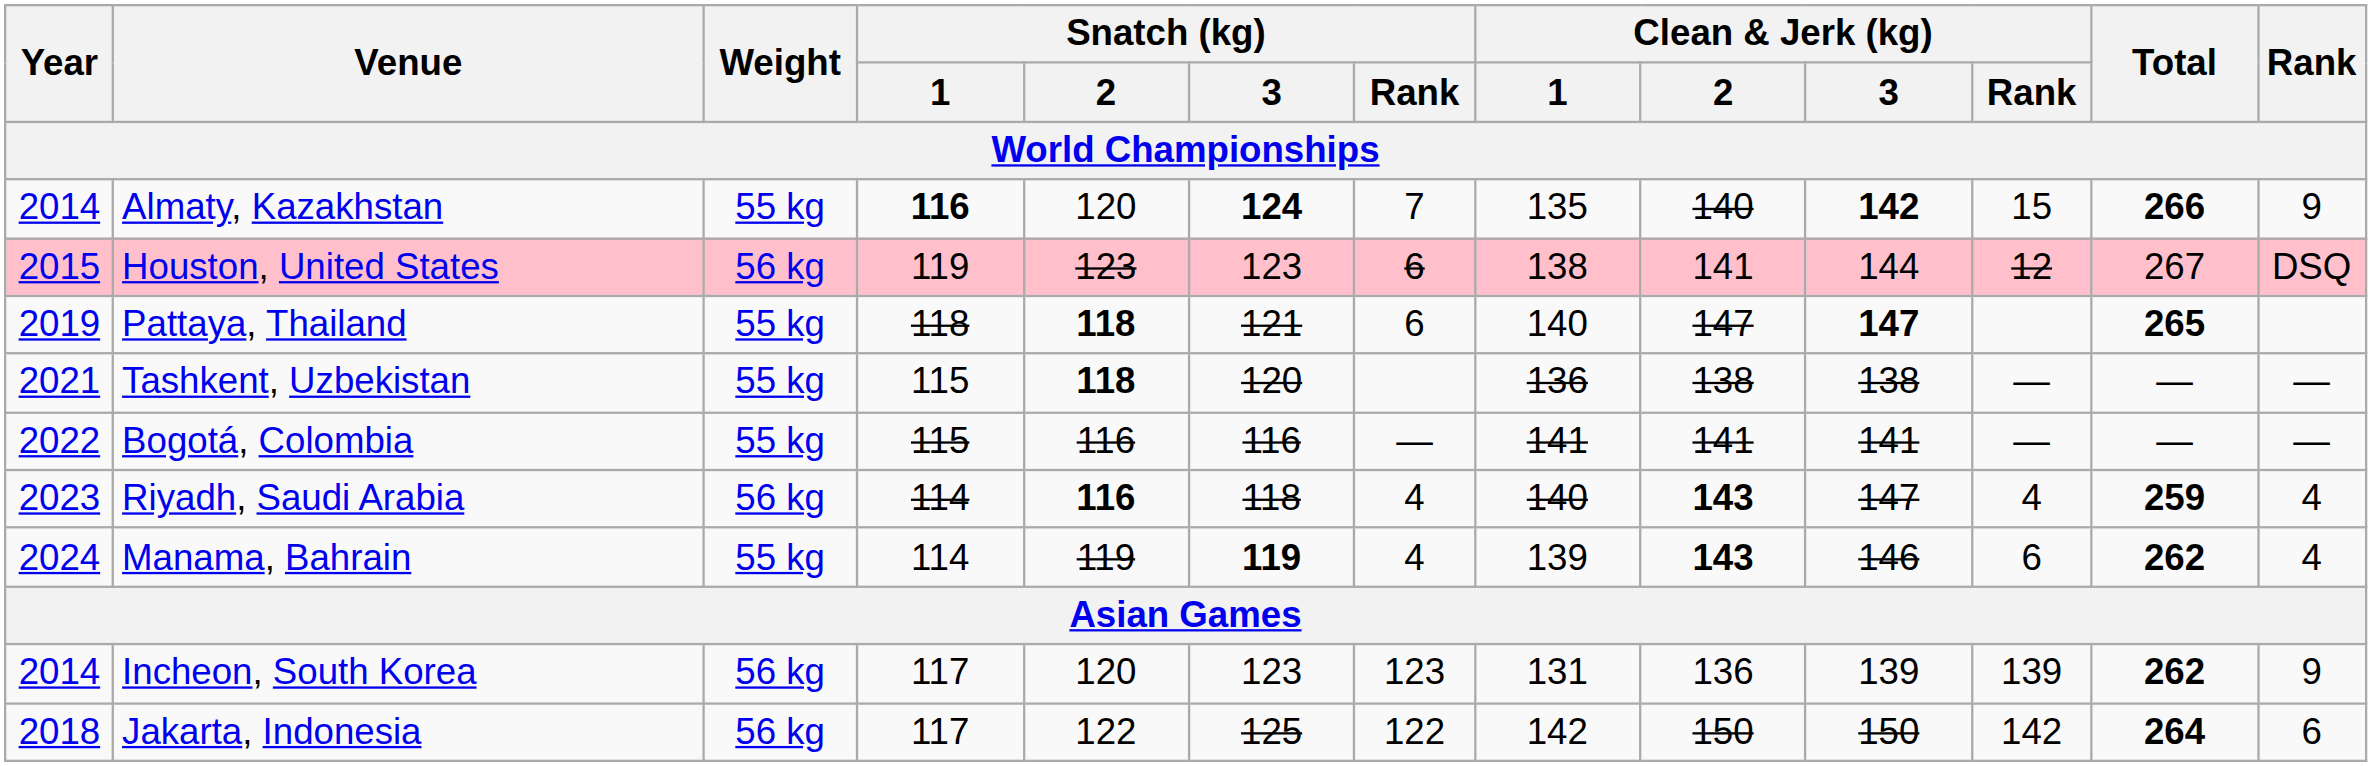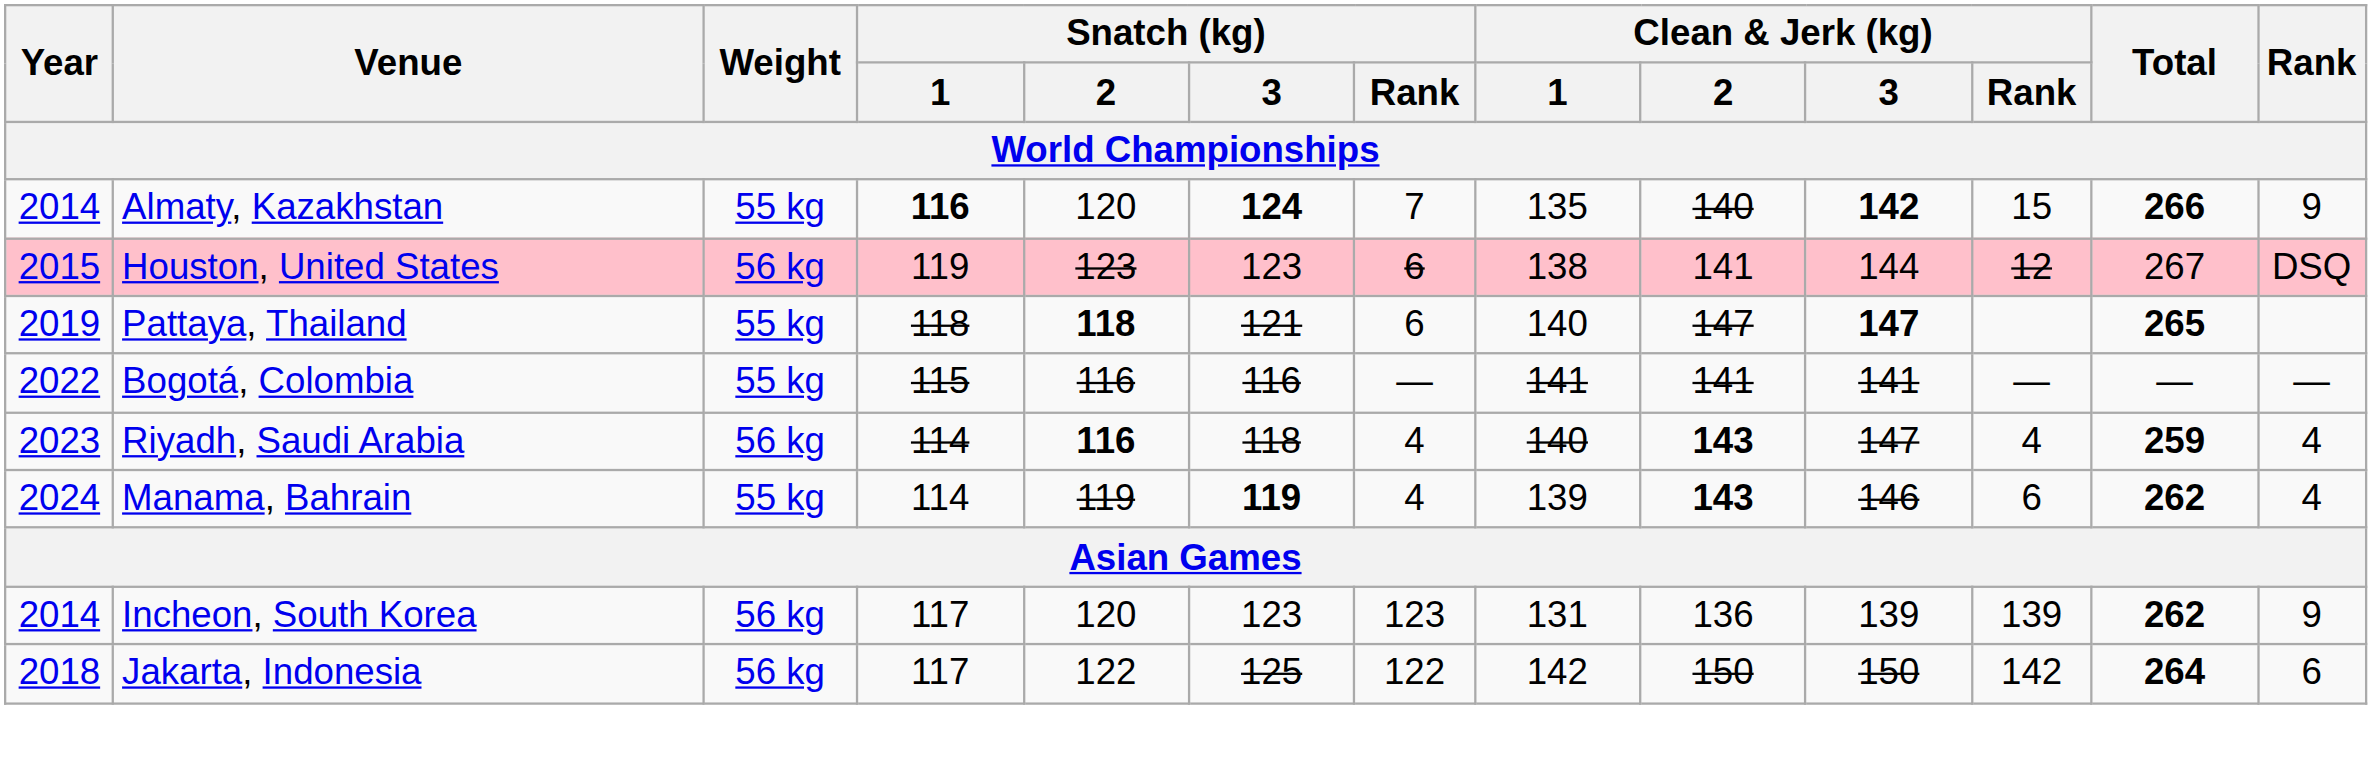 <table class = "wikitable" style="text-align:center;">
 <tr>
 <th rowspan=2 width=40>Year</th>
 <th rowspan=2 width=250>Venue</th>
 <th rowspan=2 width=60>Weight</th>
 <th colspan=4>Snatch (kg)</th>
 <th colspan=4>Clean & Jerk (kg)</th>
 <th rowspan=2 width=65>Total</th>
 <th rowspan=2 width=40>Rank</th>
 </tr>
 <tr>
 <th width=65>1</th>
 <th width=65>2</th>
 <th width=65>3</th>
 <th width=45>Rank</th>
 <th width=65>1</th>
 <th width=65>2</th>
 <th width=65>3</th>
 <th width=45>Rank</th>
 </tr>
 <tr>
 <th colspan=13><a href='#'>World Championships</a></th>
 </tr>
 <tr>
 <td><a href='#'>2014</a></td>
 <td align=left> <a href='#'>Almaty</a>, <a href='#'>Kazakhstan</a></td>
 <td><a href='#'>55 kg</a></td>
 <td><strong>116</strong></td>
 <td>120</td>
 <td><strong>124</strong></td>
 <td>7</td>
 <td>135</td>
 <td><s>140</s></td>
 <td><strong>142</strong></td>
 <td>15</td>
 <td><strong>266</strong></td>
 <td>9</td>
 </tr>
 <tr style="background: pink;">
 <td><a href='#'>2015</a></td>
 <td align=left> <a href='#'>Houston</a>, <a href='#'>United States</a></td>
 <td><a href='#'>56 kg</a></td>
 <td>119</td>
 <td><s>123</s></td>
 <td>123</td>
 <td><s> 6 </s></td>
 <td>138</td>
 <td>141</td>
 <td>144</td>
 <td><s> 12</s></td>
 <td>267</td>
 <td>DSQ</td>
 </tr>
 <tr>
 <td><a href='#'>2019</a></td>
 <td align=left> <a href='#'>Pattaya</a>, <a href='#'>Thailand</a></td>
 <td><a href='#'>55 kg</a></td>
 <td><s>118</s></td>
 <td><strong>118</strong></td>
 <td><s>121</s></td>
 <td>6</td>
 <td>140</td>
 <td><s>147</s></td>
 <td><strong>147</strong></td>
 <td></td>
 <td><strong>265</strong></td>
 <td></td>
-</tr>
-<tr>
-<td><a href='#'>2021</a></td>
-<td align=left> <a href='#'>Tashkent</a>, <a href='#'>Uzbekistan</a></td>
-<td><a href='#'>55 kg</a></td>
-<td>115</td>
-<td><strong>118</strong></td>
-<td><s>120</s></td>
-<td></td>
-<td><s>136</s></td>
-<td><s>138</s></td>
-<td><s>138</s></td>
-<td>—</td>
-<td>—</td>
-<td>—</td>
 </tr>
 <tr>
 <td><a href='#'>2022</a></td>
 <td align=left> <a href='#'>Bogotá</a>, <a href='#'>Colombia</a></td>
 <td><a href='#'>55 kg</a></td>
 <td><s>115</s></td>
 <td><s>116</s></td>
 <td><s>116</s></td>
 <td>—</td>
 <td><s>141</s></td>
 <td><s>141</s></td>
 <td><s>141</s></td>
 <td>—</td>
 <td>—</td>
 <td>—</td>
 </tr>
 <tr>
 <td><a href='#'>2023</a></td>
 <td align=left> <a href='#'>Riyadh</a>, <a href='#'>Saudi Arabia</a></td>
 <td><a href='#'>56 kg</a></td>
 <td><s>114</s></td>
 <td><strong>116</strong></td>
 <td><s>118</s></td>
 <td>4</td>
 <td><s>140</s></td>
 <td><strong>143</strong></td>
 <td><s>147</s></td>
 <td>4</td>
 <td><strong>259</strong></td>
 <td>4</td>
 </tr>
 <tr>
 <td><a href='#'>2024</a></td>
 <td align=left> <a href='#'>Manama</a>, <a href='#'>Bahrain</a></td>
 <td><a href='#'>55 kg</a></td>
 <td>114</td>
 <td><s>119</s></td>
 <td><strong>119</strong></td>
 <td>4</td>
 <td>139</td>
 <td><strong>143</strong></td>
 <td><s>146</s></td>
 <td>6</td>
 <td><strong>262</strong></td>
 <td>4</td>
 </tr>
 <tr>
 <th colspan=13><a href='#'>Asian Games</a></th>
 </tr>
 <tr>
 <td><a href='#'>2014</a></td>
 <td align=left> <a href='#'>Incheon</a>, <a href='#'>South Korea</a></td>
 <td><a href='#'>56 kg</a></td>
 <td>117</td>
 <td>120</td>
 <td>123</td>
 <td>123</td>
 <td>131</td>
 <td>136</td>
 <td>139</td>
 <td>139</td>
 <td><strong>262</strong></td>
 <td>9</td>
 </tr>
 <tr>
 <td><a href='#'>2018</a></td>
 <td align=left> <a href='#'>Jakarta</a>, <a href='#'>Indonesia</a></td>
 <td><a href='#'>56 kg</a></td>
 <td>117</td>
 <td>122</td>
 <td><s>125</s></td>
 <td>122</td>
 <td>142</td>
 <td><s>150</s></td>
 <td><s>150</s></td>
 <td>142</td>
 <td><strong>264</strong></td>
 <td>6</td>
 </tr>
 </table>
